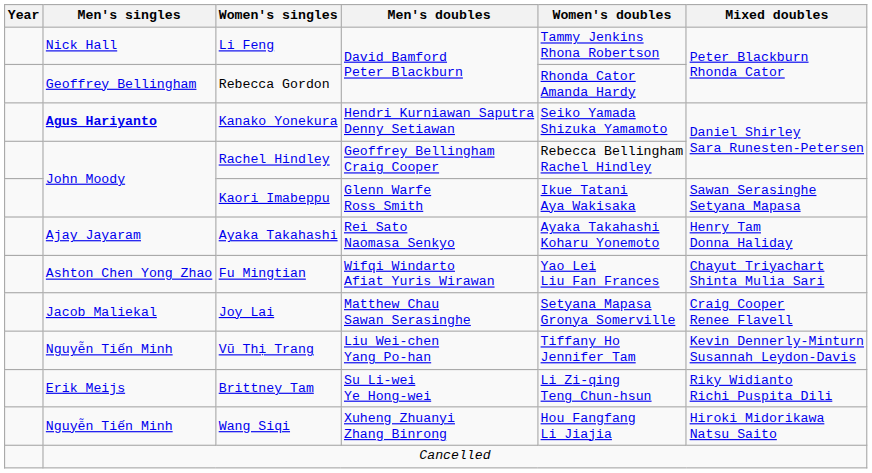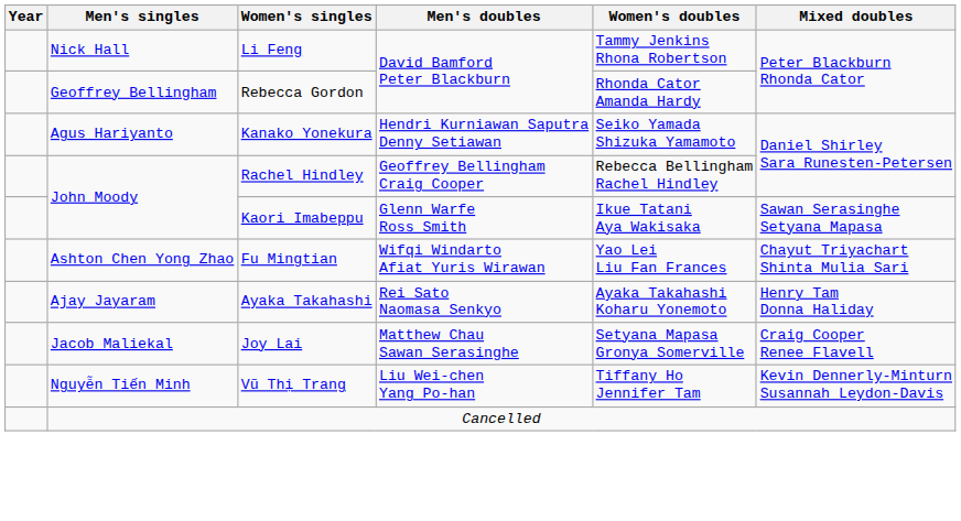 <table class="wikitable" style="font-size:90%;">
 <tr>
 <th>Year</th>
 <th>Men's singles</th>
 <th>Women's singles</th>
 <th>Men's doubles</th>
 <th>Women's doubles</th>
 <th>Mixed doubles</th>
 </tr>
 <tr>
 <td></td>
 <td> <a href='#'>Nick Hall</a></td>
 <td> <a href='#'>Li Feng</a></td>
 <td rowspan=2> <a href='#'>David Bamford</a><br> <a href='#'>Peter Blackburn</a></td>
 <td> <a href='#'>Tammy Jenkins</a><br> <a href='#'>Rhona Robertson</a></td>
 <td rowspan=2> <a href='#'>Peter Blackburn</a><br> <a href='#'>Rhonda Cator</a></td>
 </tr>
 <tr>
 <td></td>
 <td> <a href='#'>Geoffrey Bellingham</a></td>
 <td> Rebecca Gordon</td>
 <td> <a href='#'>Rhonda Cator</a><br> <a href='#'>Amanda Hardy</a></td>
 </tr>
 <tr>
 <td></td>
-<td><strong> <a href='#'>Agus Hariyanto</a></strong></td>
+<td> <a href='#'>Agus Hariyanto</a></td>
 <td> <a href='#'>Kanako Yonekura</a></td>
 <td> <a href='#'>Hendri Kurniawan Saputra</a><br> <a href='#'>Denny Setiawan</a></td>
 <td> <a href='#'>Seiko Yamada</a><br> <a href='#'>Shizuka Yamamoto</a></td>
 <td rowspan=2> <a href='#'>Daniel Shirley</a><br> <a href='#'>Sara Runesten-Petersen</a></td>
 </tr>
 <tr>
 <td></td>
 <td rowspan=2> <a href='#'>John Moody</a></td>
 <td> <a href='#'>Rachel Hindley</a></td>
 <td> <a href='#'>Geoffrey Bellingham</a><br> <a href='#'>Craig Cooper</a></td>
 <td> Rebecca Bellingham<br> <a href='#'>Rachel Hindley</a></td>
 </tr>
 <tr>
 <td></td>
 <td> <a href='#'>Kaori Imabeppu</a></td>
 <td> <a href='#'>Glenn Warfe</a><br> <a href='#'>Ross Smith</a></td>
 <td> <a href='#'>Ikue Tatani</a><br> <a href='#'>Aya Wakisaka</a></td>
 <td> <a href='#'>Sawan Serasinghe</a><br> <a href='#'>Setyana Mapasa</a></td>
 </tr>
 <tr>
 <td></td>
+<td> <a href='#'>Ashton Chen Yong Zhao</a></td>
+<td> <a href='#'>Fu Mingtian</a></td>
+<td> <a href='#'>Wifqi Windarto</a><br> <a href='#'>Afiat Yuris Wirawan</a></td>
+<td> <a href='#'>Yao Lei</a><br> <a href='#'>Liu Fan Frances</a></td>
+<td> <a href='#'>Chayut Triyachart</a><br> <a href='#'>Shinta Mulia Sari</a></td>
+</tr>
+<tr>
+<td></td>
 <td> <a href='#'>Ajay Jayaram</a></td>
 <td> <a href='#'>Ayaka Takahashi</a></td>
 <td> <a href='#'>Rei Sato</a><br> <a href='#'>Naomasa Senkyo</a></td>
 <td> <a href='#'>Ayaka Takahashi</a><br> <a href='#'>Koharu Yonemoto</a></td>
 <td> <a href='#'>Henry Tam</a><br> <a href='#'>Donna Haliday</a></td>
-</tr>
-<tr>
-<td></td>
-<td> <a href='#'>Ashton Chen Yong Zhao</a></td>
-<td> <a href='#'>Fu Mingtian</a></td>
-<td> <a href='#'>Wifqi Windarto</a><br> <a href='#'>Afiat Yuris Wirawan</a></td>
-<td> <a href='#'>Yao Lei</a><br> <a href='#'>Liu Fan Frances</a></td>
-<td> <a href='#'>Chayut Triyachart</a><br> <a href='#'>Shinta Mulia Sari</a></td>
 </tr>
 <tr>
 <td></td>
 <td> <a href='#'>Jacob Maliekal</a></td>
 <td> <a href='#'>Joy Lai</a></td>
 <td> <a href='#'>Matthew Chau</a><br> <a href='#'>Sawan Serasinghe</a></td>
 <td> <a href='#'>Setyana Mapasa</a><br> <a href='#'>Gronya Somerville</a></td>
 <td> <a href='#'>Craig Cooper</a><br> <a href='#'>Renee Flavell</a></td>
 </tr>
 <tr>
 <td></td>
 <td> <a href='#'>Nguyễn Tiến Minh</a></td>
 <td> <a href='#'>Vũ Thị Trang</a></td>
 <td> <a href='#'>Liu Wei-chen</a><br> <a href='#'>Yang Po-han</a></td>
 <td> <a href='#'>Tiffany Ho</a><br> <a href='#'>Jennifer Tam</a></td>
 <td> <a href='#'>Kevin Dennerly-Minturn</a><br> <a href='#'>Susannah Leydon-Davis</a></td>
 </tr>
 <tr>
 <td></td>
-<td> <a href='#'>Erik Meijs</a></td>
-<td> <a href='#'>Brittney Tam</a></td>
-<td> <a href='#'>Su Li-wei</a><br> <a href='#'>Ye Hong-wei</a></td>
-<td> <a href='#'>Li Zi-qing</a> <br> <a href='#'>Teng Chun-hsun</a></td>
-<td> <a href='#'>Riky Widianto</a><br> <a href='#'>Richi Puspita Dili</a></td>
-</tr>
-<tr>
-<td></td>
-<td> <a href='#'>Nguyễn Tiến Minh</a></td>
-<td> <a href='#'>Wang Siqi</a></td>
-<td> <a href='#'>Xuheng Zhuanyi</a><br> <a href='#'>Zhang Binrong</a></td>
-<td> <a href='#'>Hou Fangfang</a><br> <a href='#'>Li Jiajia</a></td>
-<td> <a href='#'>Hiroki Midorikawa</a><br> <a href='#'>Natsu Saito</a></td>
-</tr>
-<tr>
-<td></td>
 <td colspan="5" align="center"><em>Cancelled</em></td>
 </tr>
 </table>
